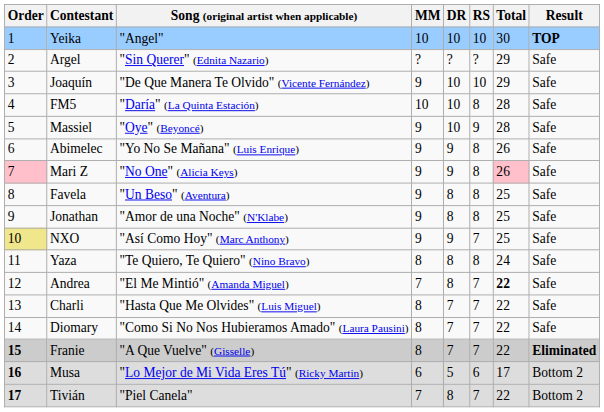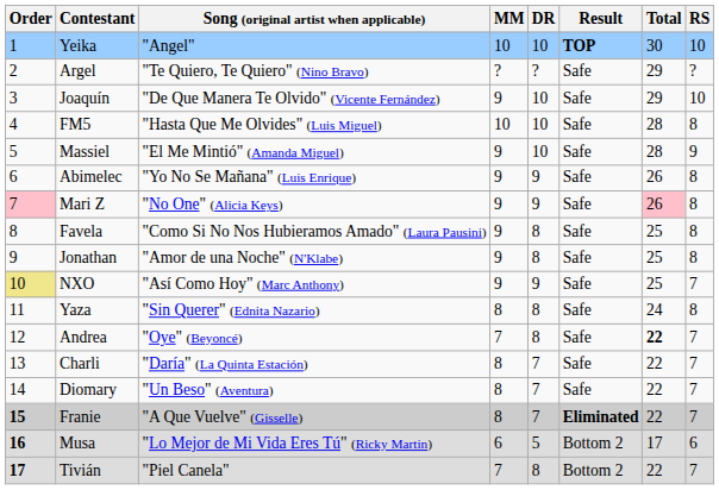 <table class="wikitable" style="font-size:90%;">
 <tr>
 <th>Order</th>
 <th>Contestant</th>
 <th>Song <small>(original artist when applicable)</small></th>
 <th>MM</th>
 <th>DR</th>
+<th>Result</th>
+<th>Total</th>
 <th>RS</th>
-<th>Total</th>
-<th>Result</th>
 </tr>
 <tr style="background:#9cf;">
 <td>1</td>
 <td>Yeika</td>
 <td>"Angel"</td>
 <td>10</td>
 <td>10</td>
+<td><strong>TOP</strong></td>
+<td>30</td>
 <td>10</td>
-<td>30</td>
-<td><strong>TOP</strong></td>
 </tr>
 <tr>
 <td>2</td>
 <td>Argel</td>
-<td>"<a href='#'>Sin Querer</a>" <small>(<a href='#'>Ednita Nazario</a>)</small></td>
+<td>"Te Quiero, Te Quiero" <small>(<a href='#'>Nino Bravo</a>)</small></td>
 <td>?</td>
 <td>?</td>
+<td>Safe</td>
+<td>29</td>
 <td>?</td>
-<td>29</td>
-<td>Safe</td>
 </tr>
 <tr>
 <td>3</td>
 <td>Joaquín</td>
 <td>"De Que Manera Te Olvido" <small>(<a href='#'>Vicente Fernández</a>)</small></td>
 <td>9</td>
 <td>10</td>
+<td>Safe</td>
+<td>29</td>
 <td>10</td>
-<td>29</td>
-<td>Safe</td>
 </tr>
 <tr>
 <td>4</td>
 <td>FM5</td>
-<td>"<a href='#'>Daría</a>" <small>(<a href='#'>La Quinta Estación</a>)</small></td>
+<td>"Hasta Que Me Olvides" <small>(<a href='#'>Luis Miguel</a>)</small></td>
 <td>10</td>
 <td>10</td>
+<td>Safe</td>
+<td>28</td>
 <td>8</td>
-<td>28</td>
-<td>Safe</td>
 </tr>
 <tr>
 <td>5</td>
 <td>Massiel</td>
-<td>"<a href='#'>Oye</a>" <small>(<a href='#'>Beyoncé</a>)</small></td>
+<td>"El Me Mintió" <small>(<a href='#'>Amanda Miguel</a>)</small></td>
 <td>9</td>
 <td>10</td>
+<td>Safe</td>
+<td>28</td>
 <td>9</td>
-<td>28</td>
-<td>Safe</td>
 </tr>
 <tr>
 <td>6</td>
 <td>Abimelec</td>
 <td>"Yo No Se Mañana" <small>(<a href='#'>Luis Enrique</a>)</small></td>
 <td>9</td>
 <td>9</td>
+<td>Safe</td>
+<td>26</td>
 <td>8</td>
-<td>26</td>
-<td>Safe</td>
 </tr>
 <tr>
 <td style="background: pink;">7</td>
 <td>Mari Z</td>
 <td>"<a href='#'>No One</a>" <small>(<a href='#'>Alicia Keys</a>)</small></td>
 <td>9</td>
 <td>9</td>
+<td>Safe</td>
+<td style="background: pink;">26</td>
 <td>8</td>
-<td style="background: pink;">26</td>
-<td>Safe</td>
 </tr>
 <tr>
 <td>8</td>
 <td>Favela</td>
-<td>"<a href='#'>Un Beso</a>" <small>(<a href='#'>Aventura</a>)</small></td>
+<td>"Como Si No Nos Hubieramos Amado" <small>(<a href='#'>Laura Pausini</a>)</small></td>
 <td>9</td>
 <td>8</td>
+<td>Safe</td>
+<td>25</td>
 <td>8</td>
-<td>25</td>
-<td>Safe</td>
 </tr>
 <tr>
 <td>9</td>
 <td>Jonathan</td>
 <td>"Amor de una Noche" <small>(<a href='#'>N'Klabe</a>)</small></td>
 <td>9</td>
 <td>8</td>
+<td>Safe</td>
+<td>25</td>
 <td>8</td>
-<td>25</td>
-<td>Safe</td>
 </tr>
 <tr>
 <td style="background: khaki;">10</td>
 <td>NXO</td>
 <td>"Así Como Hoy" <small>(<a href='#'>Marc Anthony</a>)</small></td>
 <td>9</td>
 <td>9</td>
+<td>Safe</td>
+<td>25</td>
 <td>7</td>
-<td>25</td>
-<td>Safe</td>
 </tr>
 <tr>
 <td>11</td>
 <td>Yaza</td>
-<td>"Te Quiero, Te Quiero" <small>(<a href='#'>Nino Bravo</a>)</small></td>
+<td>"<a href='#'>Sin Querer</a>" <small>(<a href='#'>Ednita Nazario</a>)</small></td>
 <td>8</td>
 <td>8</td>
+<td>Safe</td>
+<td>24</td>
 <td>8</td>
-<td>24</td>
-<td>Safe</td>
 </tr>
 <tr>
 <td>12</td>
 <td>Andrea</td>
-<td>"El Me Mintió" <small>(<a href='#'>Amanda Miguel</a>)</small></td>
+<td>"<a href='#'>Oye</a>" <small>(<a href='#'>Beyoncé</a>)</small></td>
 <td>7</td>
 <td>8</td>
+<td>Safe</td>
+<td><strong>22</strong></td>
 <td>7</td>
-<td><strong>22</strong></td>
-<td>Safe</td>
 </tr>
 <tr>
 <td>13</td>
 <td>Charli</td>
-<td>"Hasta Que Me Olvides" <small>(<a href='#'>Luis Miguel</a>)</small></td>
+<td>"<a href='#'>Daría</a>" <small>(<a href='#'>La Quinta Estación</a>)</small></td>
 <td>8</td>
 <td>7</td>
+<td>Safe</td>
+<td>22</td>
 <td>7</td>
-<td>22</td>
-<td>Safe</td>
 </tr>
 <tr>
 <td>14</td>
 <td>Diomary</td>
-<td>"Como Si No Nos Hubieramos Amado" <small>(<a href='#'>Laura Pausini</a>)</small></td>
+<td>"<a href='#'>Un Beso</a>" <small>(<a href='#'>Aventura</a>)</small></td>
 <td>8</td>
 <td>7</td>
+<td>Safe</td>
+<td>22</td>
 <td>7</td>
-<td>22</td>
-<td>Safe</td>
 </tr>
 <tr style="background:#ccc;">
 <td><strong>15</strong></td>
 <td>Franie</td>
 <td>"A Que Vuelve" <small>(<a href='#'>Gisselle</a>)</small></td>
 <td>8</td>
 <td>7</td>
+<td><strong>Eliminated</strong></td>
+<td>22</td>
 <td>7</td>
-<td>22</td>
-<td><strong>Eliminated</strong></td>
 </tr>
 <tr style="background:#ddd;">
 <td><strong>16</strong></td>
 <td>Musa</td>
 <td>"<a href='#'>Lo Mejor de Mi Vida Eres Tú</a>" <small>(<a href='#'>Ricky Martin</a>)</small></td>
 <td>6</td>
 <td>5</td>
+<td>Bottom 2</td>
+<td>17</td>
 <td>6</td>
-<td>17</td>
-<td>Bottom 2</td>
 </tr>
 <tr style="background:#ddd;">
 <td><strong>17</strong></td>
 <td>Tivián</td>
 <td>"Piel Canela"</td>
 <td>7</td>
 <td>8</td>
+<td>Bottom 2</td>
+<td>22</td>
 <td>7</td>
-<td>22</td>
-<td>Bottom 2</td>
 </tr>
 </table>
